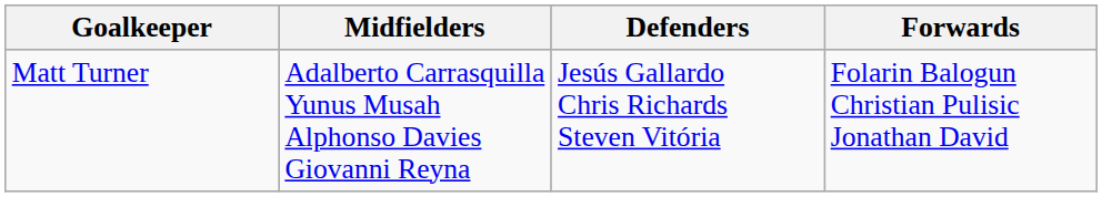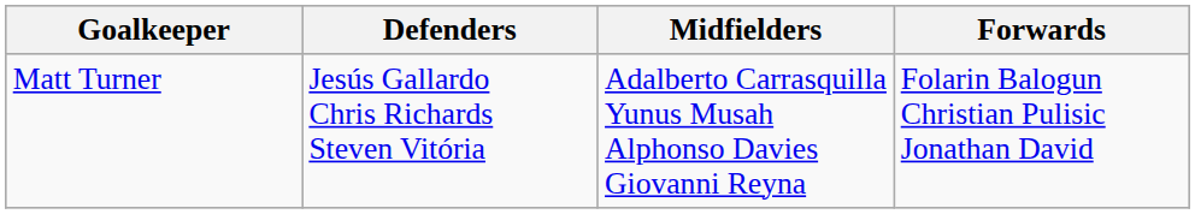 <table class="wikitable">
 <tr>
 <th style="width:25%;">Goalkeeper</th>
+<th style="width:25%;">Defenders</th>
 <th style="width:25%;">Midfielders</th>
-<th style="width:25%;">Defenders</th>
 <th style="width:25%;">Forwards</th>
 </tr>
 <tr style="vertical-align:top;">
 <td> <a href='#'>Matt Turner</a></td>
+<td> <a href='#'>Jesús Gallardo</a><br> <a href='#'>Chris Richards</a><br> <a href='#'>Steven Vitória</a></td>
 <td> <a href='#'>Adalberto Carrasquilla</a><br> <a href='#'>Yunus Musah</a><br> <a href='#'>Alphonso Davies</a><br> <a href='#'>Giovanni Reyna</a></td>
-<td> <a href='#'>Jesús Gallardo</a><br> <a href='#'>Chris Richards</a><br> <a href='#'>Steven Vitória</a></td>
 <td> <a href='#'>Folarin Balogun</a><br> <a href='#'>Christian Pulisic</a><br> <a href='#'>Jonathan David</a></td>
 </tr>
 </table>
